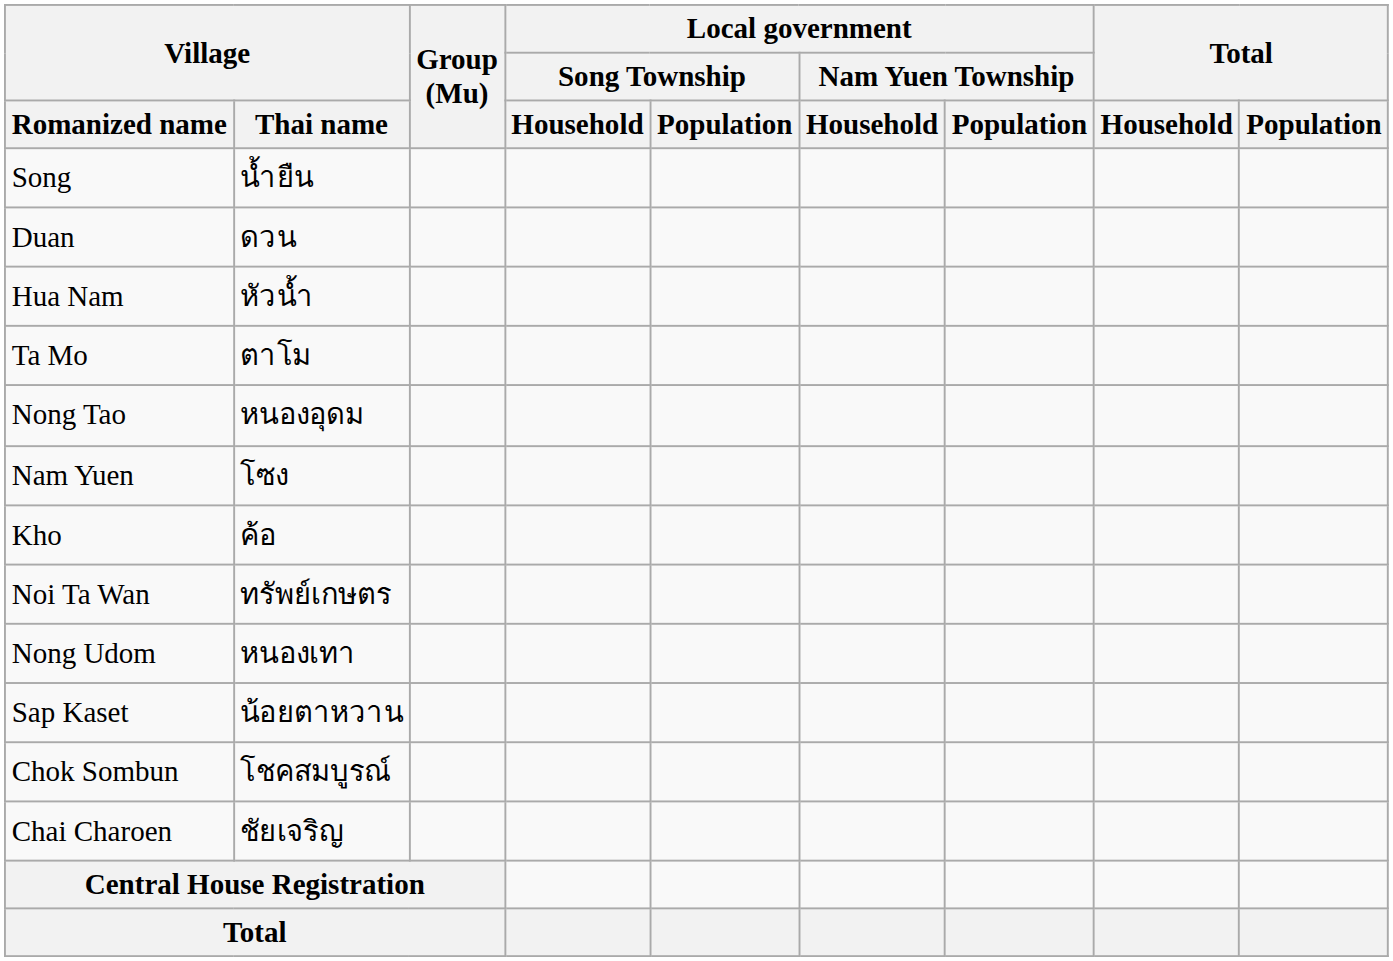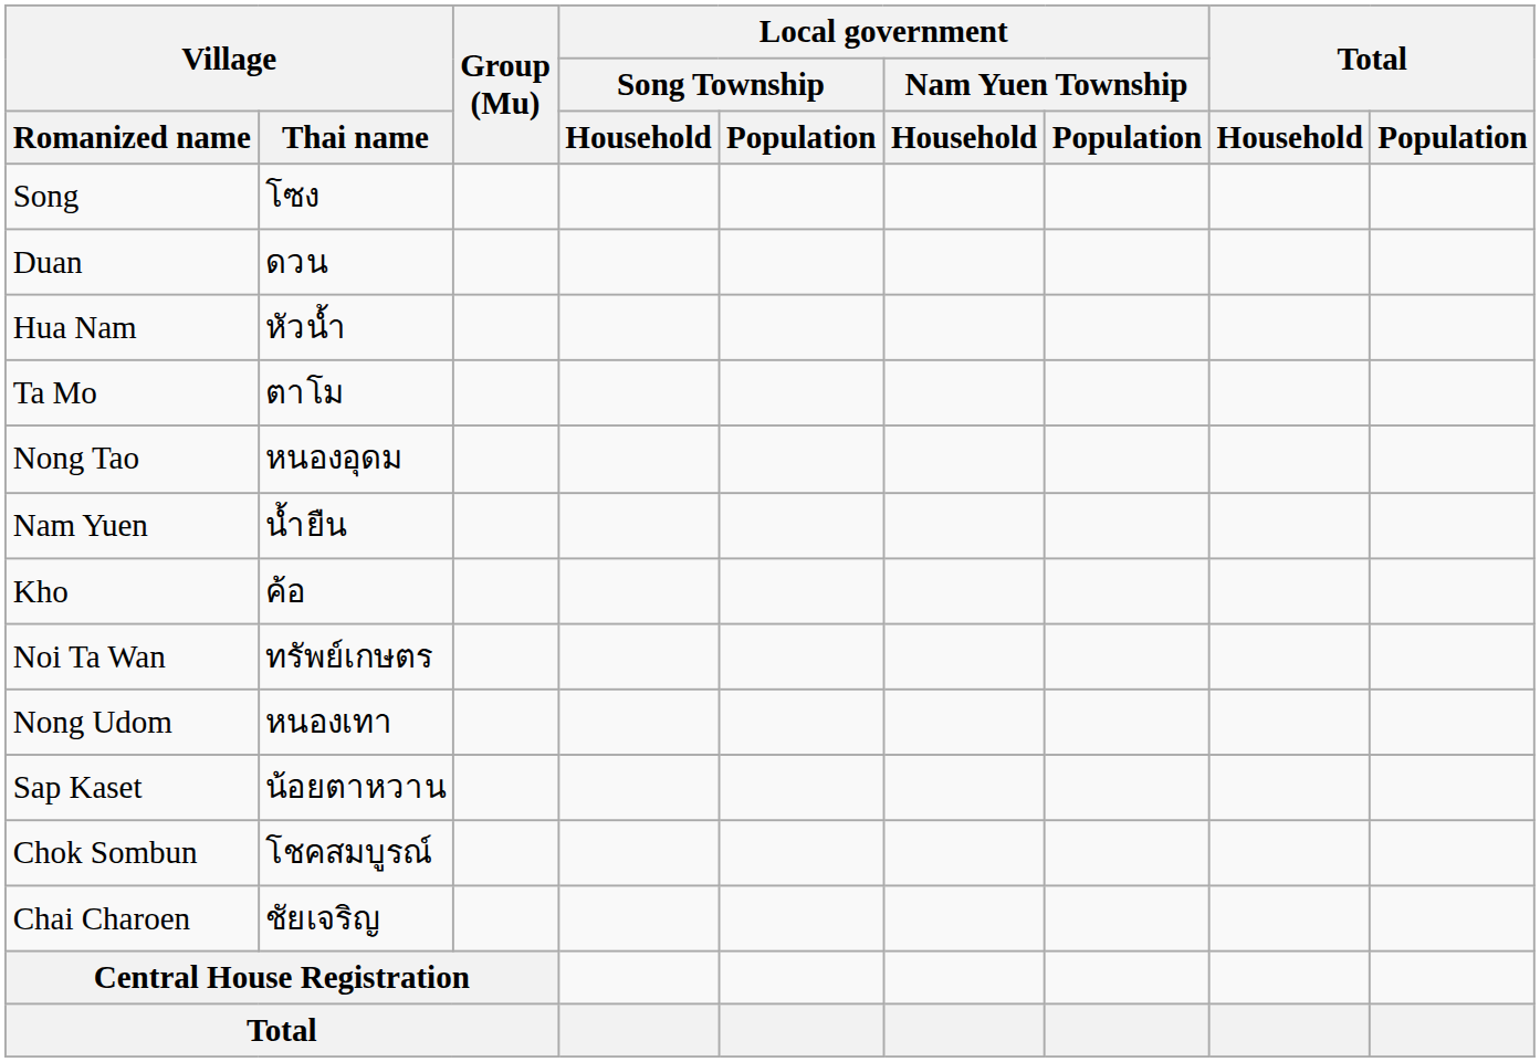 <table class="wikitable" style="font-size: 95%";>
 <tr>
 <th rowspan=2 colspan=2>Village</th>
 <th rowspan=3>Group<br>(Mu)</th>
 <th colspan=4>Local government</th>
 <th rowspan=2 colspan=2>Total</th>
 </tr>
 <tr>
 <th colspan=2>Song Township</th>
 <th colspan=2>Nam Yuen Township</th>
 </tr>
 <tr>
 <th>Romanized name</th>
 <th>Thai name</th>
 <th>Household</th>
 <th>Population</th>
 <th>Household</th>
 <th>Population</th>
 <th>Household</th>
 <th>Population</th>
 </tr>
 <tr>
 <td>Song</td>
-<td>น้ำยืน</td>
+<td>โซง</td>
 <td></td>
 <td></td>
 <td></td>
 <td></td>
 <td></td>
 <td></td>
 <td></td>
 </tr>
 <tr>
 <td>Duan</td>
 <td>ดวน</td>
 <td></td>
 <td></td>
 <td></td>
 <td></td>
 <td></td>
 <td></td>
 <td></td>
 </tr>
 <tr>
 <td>Hua Nam</td>
 <td>หัวน้ำ</td>
 <td></td>
 <td></td>
 <td></td>
 <td></td>
 <td></td>
 <td></td>
 <td></td>
 </tr>
 <tr>
 <td>Ta Mo</td>
 <td>ตาโม</td>
 <td></td>
 <td></td>
 <td></td>
 <td></td>
 <td></td>
 <td></td>
 <td></td>
 </tr>
 <tr>
 <td>Nong Tao</td>
 <td>หนองอุดม</td>
 <td></td>
 <td></td>
 <td></td>
 <td></td>
 <td></td>
 <td></td>
 <td></td>
 </tr>
 <tr>
 <td>Nam Yuen</td>
-<td>โซง</td>
+<td>น้ำยืน</td>
 <td></td>
 <td></td>
 <td></td>
 <td></td>
 <td></td>
 <td></td>
 <td></td>
 </tr>
 <tr>
 <td>Kho</td>
 <td>ค้อ</td>
 <td></td>
 <td></td>
 <td></td>
 <td></td>
 <td></td>
 <td></td>
 <td></td>
 </tr>
 <tr>
 <td>Noi Ta Wan</td>
 <td>ทรัพย์เกษตร</td>
 <td></td>
 <td></td>
 <td></td>
 <td></td>
 <td></td>
 <td></td>
 <td></td>
 </tr>
 <tr>
 <td>Nong Udom</td>
 <td>หนองเทา</td>
 <td></td>
 <td></td>
 <td></td>
 <td></td>
 <td></td>
 <td></td>
 <td></td>
 </tr>
 <tr>
 <td>Sap Kaset</td>
 <td>น้อยตาหวาน</td>
 <td></td>
 <td></td>
 <td></td>
 <td></td>
 <td></td>
 <td></td>
 <td></td>
 </tr>
 <tr>
 <td>Chok Sombun</td>
 <td>โชคสมบูรณ์</td>
 <td></td>
 <td></td>
 <td></td>
 <td></td>
 <td></td>
 <td></td>
 <td></td>
 </tr>
 <tr>
 <td>Chai Charoen</td>
 <td>ชัยเจริญ</td>
 <td></td>
 <td></td>
 <td></td>
 <td></td>
 <td></td>
 <td></td>
 <td></td>
 </tr>
 <tr>
 <th colspan=3 align=center>Central House Registration</th>
 <td></td>
 <td></td>
 <td></td>
 <td></td>
 <td></td>
 <td></td>
 </tr>
 <tr>
 <th colspan=3>Total</th>
 <th></th>
 <th></th>
 <th></th>
 <th></th>
 <th></th>
 <th></th>
 </tr>
 </table>
